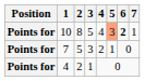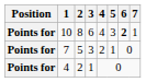 <table class="wikitable floatright" style="text-align: center">
 <tr>
 <th scope="col">Position</th>
 <th scope="col">1</th>
 <th scope="col">2</th>
 <th scope="col">3</th>
 <th scope="col">4</th>
 <th scope="col">5</th>
 <th scope="col">6</th>
 <th scope="col">7</th>
 </tr>
 <tr>
 <th scope="row">Points for </th>
 <td>10</td>
 <td>8</td>
-<td>5</td>
+<td>6</td>
 <td>4</td>
-<td style="background: lightsalmon;">3</td>
+<td>3</td>
 <td><strong>2</strong></td>
 <td>1</td>
 </tr>
 <tr>
 <th scope="row">Points for </th>
 <td>7</td>
 <td>5</td>
 <td>3</td>
 <td>2</td>
 <td>1</td>
 <td colspan=2>0</td>
 </tr>
 <tr>
 <th scope="row">Points for </th>
 <td>4</td>
 <td>2</td>
 <td>1</td>
 <td colspan=4>0</td>
 </tr>
 </table>
